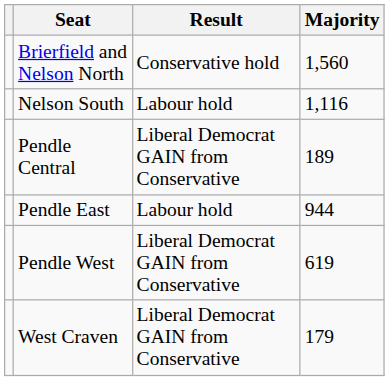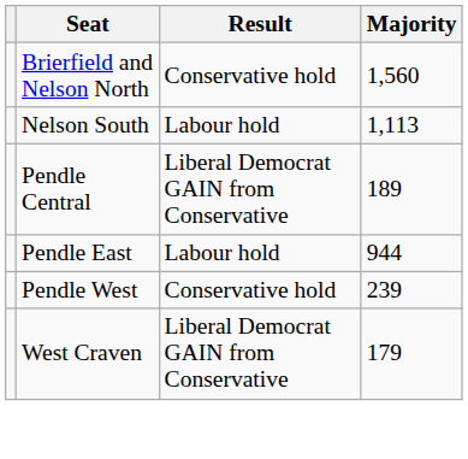 <table class="wikitable" style="right; width:50%">
 <tr>
 <th></th>
 <th>Seat</th>
 <th>Result</th>
 <th>Majority</th>
 </tr>
 <tr>
 <td></td>
 <td><a href='#'>Brierfield</a> and <a href='#'>Nelson</a> North</td>
 <td>Conservative hold</td>
 <td>1,560</td>
 </tr>
 <tr>
 <td></td>
 <td>Nelson South</td>
 <td>Labour hold</td>
-<td>1,116</td>
+<td>1,113</td>
 </tr>
 <tr>
 <td></td>
 <td>Pendle Central</td>
 <td>Liberal Democrat GAIN from Conservative</td>
 <td>189</td>
 </tr>
 <tr>
 <td></td>
 <td>Pendle East</td>
 <td>Labour hold</td>
 <td>944</td>
 </tr>
 <tr>
 <td></td>
 <td>Pendle West</td>
-<td>Liberal Democrat GAIN from Conservative</td>
-<td>619</td>
+<td>Conservative hold</td>
+<td>239</td>
 </tr>
 <tr>
 <td></td>
 <td>West Craven</td>
 <td>Liberal Democrat GAIN from Conservative</td>
 <td>179</td>
 </tr>
 </table>
